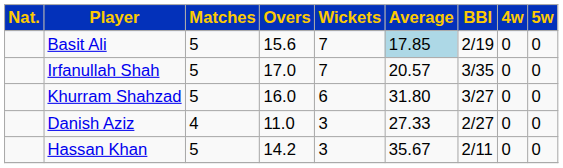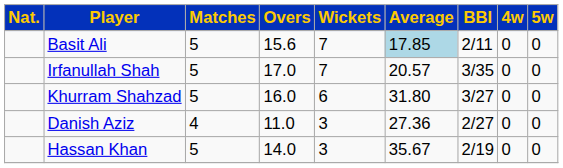 <table class="wikitable sortable" style="font-size:100%">
 <tr>
 <th style="text-align:center; background:#0331BA; color:#FDCA01;">Nat.</th>
 <th style="text-align:center; background:#0331BA; color:#FDCA01;">Player</th>
 <th style="text-align:center; background:#0331BA; color:#FDCA01;">Matches</th>
 <th style="text-align:center; background:#0331BA; color:#FDCA01;">Overs</th>
 <th style="text-align:center; background:#0331BA; color:#FDCA01;">Wickets</th>
 <th style="text-align:center; background:#0331BA; color:#FDCA01;">Average</th>
 <th style="text-align:center; background:#0331BA; color:#FDCA01;">BBI</th>
 <th style="text-align:center; background:#0331BA; color:#FDCA01;">4w</th>
 <th style="text-align:center; background:#0331BA; color:#FDCA01;">5w</th>
 </tr>
 <tr>
 <td></td>
 <td><a href='#'>Basit Ali</a></td>
 <td>5</td>
 <td>15.6</td>
 <td>7</td>
 <td style="background: lightblue;">17.85</td>
-<td>2/19</td>
+<td>2/11</td>
 <td>0</td>
 <td>0</td>
 </tr>
 <tr>
 <td></td>
 <td><a href='#'>Irfanullah Shah</a></td>
 <td>5</td>
 <td>17.0</td>
 <td>7</td>
 <td>20.57</td>
 <td>3/35</td>
 <td>0</td>
 <td>0</td>
 </tr>
 <tr>
 <td></td>
 <td><a href='#'>Khurram Shahzad</a></td>
 <td>5</td>
 <td>16.0</td>
 <td>6</td>
 <td>31.80</td>
 <td>3/27</td>
 <td>0</td>
 <td>0</td>
 </tr>
 <tr>
 <td></td>
 <td><a href='#'>Danish Aziz</a></td>
 <td>4</td>
 <td>11.0</td>
 <td>3</td>
-<td>27.33</td>
+<td>27.36</td>
 <td>2/27</td>
 <td>0</td>
 <td>0</td>
 </tr>
 <tr>
 <td></td>
 <td><a href='#'>Hassan Khan</a></td>
 <td>5</td>
-<td>14.2</td>
+<td>14.0</td>
 <td>3</td>
 <td>35.67</td>
-<td>2/11</td>
+<td>2/19</td>
 <td>0</td>
 <td>0</td>
 </tr>
 <tr>
 </tr>
 </table>
